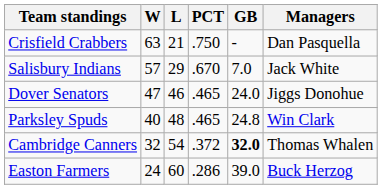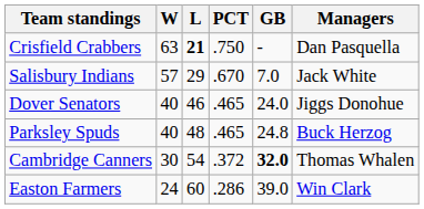 <table class="wikitable">
 <tr>
 <th>Team standings</th>
 <th>W</th>
 <th>L</th>
 <th>PCT</th>
 <th>GB</th>
 <th>Managers</th>
 </tr>
 <tr>
 <td><a href='#'>Crisfield Crabbers</a></td>
 <td>63</td>
-<td>21</td>
+<td><strong>21</strong></td>
 <td>.750</td>
 <td>-</td>
 <td>Dan Pasquella</td>
 </tr>
 <tr>
 <td><a href='#'>Salisbury Indians</a></td>
 <td>57</td>
 <td>29</td>
 <td>.670</td>
 <td>7.0</td>
 <td>Jack White</td>
 </tr>
 <tr>
 <td><a href='#'>Dover Senators</a></td>
-<td>47</td>
+<td>40</td>
 <td>46</td>
 <td>.465</td>
 <td>24.0</td>
 <td>Jiggs Donohue</td>
 </tr>
 <tr>
 <td><a href='#'>Parksley Spuds</a></td>
 <td>40</td>
 <td>48</td>
 <td>.465</td>
 <td>24.8</td>
-<td><a href='#'>Win Clark</a></td>
+<td><a href='#'>Buck Herzog</a></td>
 </tr>
 <tr>
 <td><a href='#'>Cambridge Canners</a></td>
-<td>32</td>
+<td>30</td>
 <td>54</td>
 <td>.372</td>
 <td><strong>32.0</strong></td>
 <td>Thomas Whalen</td>
 </tr>
 <tr>
 <td><a href='#'>Easton Farmers</a></td>
 <td>24</td>
 <td>60</td>
 <td>.286</td>
 <td>39.0</td>
-<td><a href='#'>Buck Herzog</a></td>
+<td><a href='#'>Win Clark</a></td>
 </tr>
 </table>
